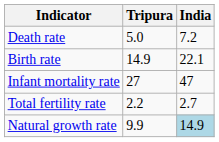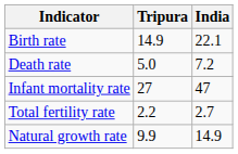 <table class="wikitable">
 <tr>
 <th>Indicator </th>
 <th>Tripura</th>
 <th>India</th>
 </tr>
 <tr>
+<td><a href='#'>Birth rate</a></td>
+<td>14.9</td>
+<td>22.1</td>
+</tr>
+<tr>
 <td><a href='#'>Death rate</a></td>
 <td>5.0</td>
 <td>7.2</td>
-</tr>
-<tr>
-<td><a href='#'>Birth rate</a></td>
-<td>14.9</td>
-<td>22.1</td>
 </tr>
 <tr>
 <td><a href='#'>Infant mortality rate</a></td>
 <td>27</td>
 <td>47</td>
 </tr>
 <tr>
 <td><a href='#'>Total fertility rate</a></td>
 <td>2.2</td>
 <td>2.7</td>
 </tr>
 <tr>
 <td><a href='#'>Natural growth rate</a></td>
 <td>9.9</td>
-<td style="background: lightblue;">14.9</td>
+<td>14.9</td>
 </tr>
 </table>
